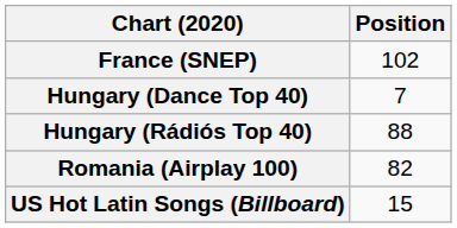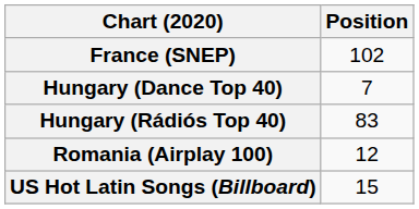 <table class="wikitable sortable plainrowheaders" style="text-align:center">
 <tr>
 <th scope="col">Chart (2020)</th>
 <th scope="col">Position</th>
 </tr>
 <tr>
 <th scope="row">France (SNEP)</th>
 <td>102</td>
 </tr>
 <tr>
 <th scope="row">Hungary (Dance Top 40)</th>
 <td>7</td>
 </tr>
 <tr>
 <th scope="row">Hungary (Rádiós Top 40)</th>
-<td>88</td>
+<td>83</td>
 </tr>
 <tr>
 <th scope="row">Romania (Airplay 100)</th>
-<td>82</td>
+<td>12</td>
 </tr>
 <tr>
 <th scope="row">US Hot Latin Songs (<em>Billboard</em>)</th>
 <td>15</td>
 </tr>
 </table>
